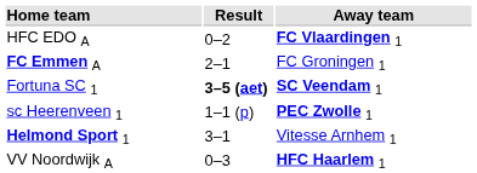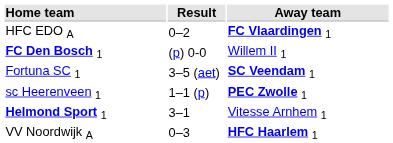 <table>
 <tr bgcolor="#E4E4E4">
 <th style="border-bottom:1px solid #AAAAAA" width="200" align="left">Home team</th>
 <th style="border-bottom:1px solid #AAAAAA" width="70" align="center">Result</th>
 <th style="border-bottom:1px solid #AAAAAA" width="200">Away team</th>
 </tr>
 <tr>
 <td>HFC EDO <sub>A</sub></td>
 <td>0–2</td>
 <td><strong><a href='#'>FC Vlaardingen</a></strong> <sub>1</sub></td>
 </tr>
 <tr>
-<td><strong><a href='#'>FC Emmen</a></strong> <sub>A</sub></td>
-<td>2–1</td>
-<td><a href='#'>FC Groningen</a> <sub>1</sub></td>
+<td><strong><a href='#'>FC Den Bosch</a></strong> <sub>1</sub></td>
+<td>(<a href='#'>p</a>) 0-0</td>
+<td><a href='#'>Willem II</a> <sub>1</sub></td>
 </tr>
 <tr>
 <td><a href='#'>Fortuna SC</a> <sub>1</sub></td>
-<td><strong>3–5 (<a href='#'>aet</a>)</strong></td>
+<td>3–5 (<a href='#'>aet</a>)</td>
 <td><strong><a href='#'>SC Veendam</a></strong> <sub>1</sub></td>
 </tr>
 <tr>
 <td><a href='#'>sc Heerenveen</a> <sub>1</sub></td>
 <td>1–1 (<a href='#'>p</a>)</td>
 <td><strong><a href='#'>PEC Zwolle</a></strong> <sub>1</sub></td>
 </tr>
 <tr>
 <td><strong><a href='#'>Helmond Sport</a></strong> <sub>1</sub></td>
 <td>3–1</td>
 <td><a href='#'>Vitesse Arnhem</a> <sub>1</sub></td>
 </tr>
 <tr>
 <td>VV Noordwijk <sub>A</sub></td>
 <td>0–3</td>
 <td><strong><a href='#'>HFC Haarlem</a></strong> <sub>1</sub></td>
 </tr>
 </table>
